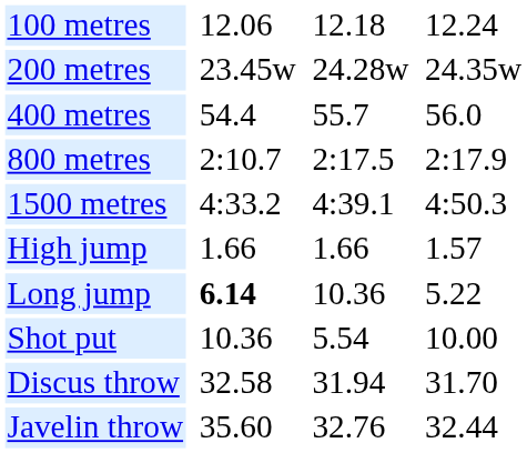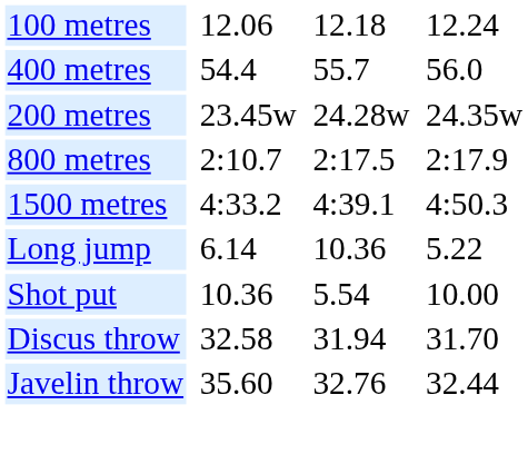 <table>
 <tr>
 <td bgcolor = DDEEFF><a href='#'>100 metres</a></td>
 <td></td>
 <td>12.06</td>
 <td></td>
 <td>12.18</td>
 <td></td>
 <td>12.24</td>
 </tr>
 <tr>
+<td bgcolor = DDEEFF><a href='#'>400 metres</a></td>
+<td></td>
+<td>54.4</td>
+<td></td>
+<td>55.7</td>
+<td></td>
+<td>56.0</td>
+</tr>
+<tr>
 <td bgcolor = DDEEFF><a href='#'>200 metres</a></td>
 <td></td>
 <td>23.45w</td>
 <td></td>
 <td>24.28w</td>
 <td></td>
 <td>24.35w</td>
-</tr>
-<tr>
-<td bgcolor = DDEEFF><a href='#'>400 metres</a></td>
-<td></td>
-<td>54.4</td>
-<td></td>
-<td>55.7</td>
-<td></td>
-<td>56.0</td>
 </tr>
 <tr>
 <td bgcolor = DDEEFF><a href='#'>800 metres</a></td>
 <td></td>
 <td>2:10.7</td>
 <td></td>
 <td>2:17.5</td>
 <td></td>
 <td>2:17.9</td>
 </tr>
 <tr>
 <td bgcolor = DDEEFF><a href='#'>1500 metres</a></td>
 <td></td>
 <td>4:33.2</td>
 <td></td>
 <td>4:39.1</td>
 <td></td>
 <td>4:50.3</td>
 </tr>
 <tr>
-<td bgcolor = DDEEFF><a href='#'>High jump</a></td>
-<td></td>
-<td>1.66</td>
-<td></td>
-<td>1.66</td>
-<td></td>
-<td>1.57</td>
-</tr>
-<tr>
 <td bgcolor = DDEEFF><a href='#'>Long jump</a></td>
 <td></td>
-<td><strong>6.14</strong></td>
+<td>6.14</td>
 <td></td>
 <td>10.36</td>
 <td></td>
 <td>5.22</td>
 </tr>
 <tr>
 <td bgcolor = DDEEFF><a href='#'>Shot put</a></td>
 <td></td>
 <td>10.36</td>
 <td></td>
 <td>5.54</td>
 <td></td>
 <td>10.00</td>
 </tr>
 <tr>
 <td bgcolor = DDEEFF><a href='#'>Discus throw</a></td>
 <td></td>
 <td>32.58</td>
 <td></td>
 <td>31.94</td>
 <td></td>
 <td>31.70</td>
 </tr>
 <tr>
 <td bgcolor = DDEEFF><a href='#'>Javelin throw</a></td>
 <td></td>
 <td>35.60</td>
 <td></td>
 <td>32.76</td>
 <td></td>
 <td>32.44</td>
 </tr>
 </table>
